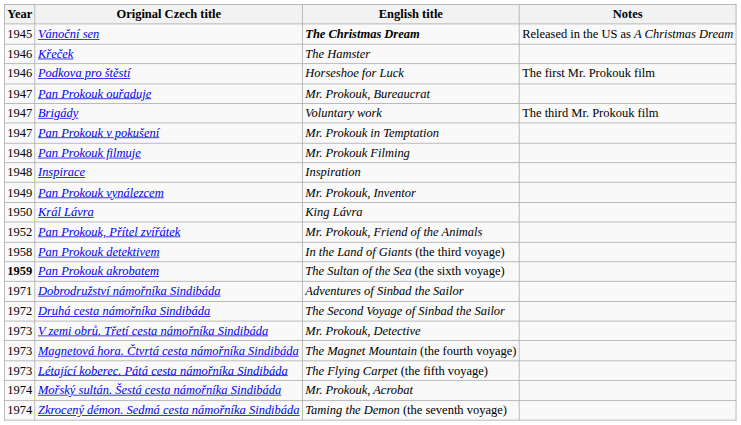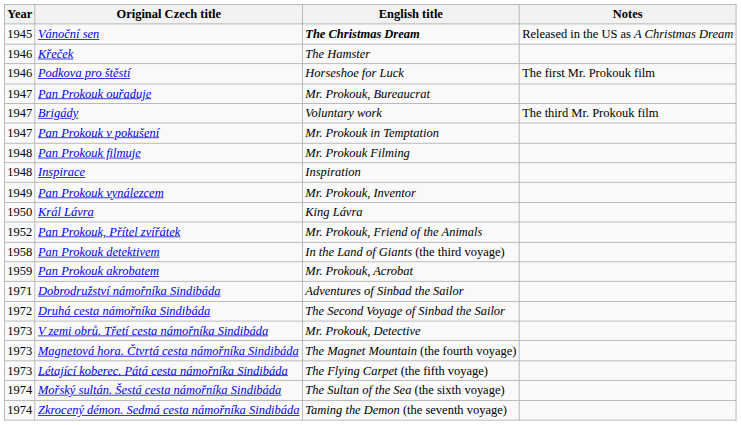 <table class="wikitable sortable">
 <tr>
 <th>Year</th>
 <th>Original Czech title</th>
 <th>English title</th>
 <th>Notes</th>
 </tr>
 <tr>
 <td>1945</td>
 <td><em><a href='#'>Vánoční sen</a></em></td>
 <td><strong><em>The Christmas Dream</em></strong></td>
 <td>Released in the US as <em>A Christmas Dream</em></td>
 </tr>
 <tr>
 <td>1946</td>
 <td><em><a href='#'>Křeček</a></em></td>
 <td><em>The Hamster</em></td>
 <td></td>
 </tr>
 <tr>
 <td>1946</td>
 <td><em><a href='#'>Podkova pro štěstí</a></em></td>
 <td><em>Horseshoe for Luck</em></td>
 <td>The first Mr. Prokouk film</td>
 </tr>
 <tr>
 <td>1947</td>
 <td><em><a href='#'>Pan Prokouk ouřaduje</a></em></td>
 <td><em>Mr. Prokouk, Bureaucrat</em></td>
 <td></td>
 </tr>
 <tr>
 <td>1947</td>
 <td><em><a href='#'>Brigády</a></em></td>
 <td><em>Voluntary work</em></td>
 <td>The third Mr. Prokouk film</td>
 </tr>
 <tr>
 <td>1947</td>
 <td><em><a href='#'>Pan Prokouk v pokušení</a></em></td>
 <td><em>Mr. Prokouk in Temptation</em></td>
 <td></td>
 </tr>
 <tr>
 <td>1948</td>
 <td><em><a href='#'>Pan Prokouk filmuje</a></em></td>
 <td><em>Mr. Prokouk Filming</em></td>
 <td></td>
 </tr>
 <tr>
 <td>1948</td>
 <td><em><a href='#'>Inspirace</a></em></td>
 <td><em>Inspiration</em></td>
 <td></td>
 </tr>
 <tr>
 <td>1949</td>
 <td><em><a href='#'>Pan Prokouk vynálezcem</a></em></td>
 <td><em>Mr. Prokouk, Inventor</em></td>
 <td></td>
 </tr>
 <tr>
 <td>1950</td>
 <td><em><a href='#'>Král Lávra</a></em></td>
 <td><em>King Lávra</em></td>
 <td></td>
 </tr>
 <tr>
 <td>1952</td>
 <td><em><a href='#'>Pan Prokouk, Přítel zvířátek</a></em></td>
 <td><em>Mr. Prokouk, Friend of the Animals</em></td>
 <td></td>
 </tr>
 <tr>
 <td>1958</td>
 <td><em><a href='#'>Pan Prokouk detektivem</a></em></td>
 <td><em>In the Land of Giants</em> (the third voyage)</td>
 <td></td>
 </tr>
 <tr>
-<td><strong>1959</strong></td>
+<td>1959</td>
 <td><em><a href='#'>Pan Prokouk akrobatem</a></em></td>
-<td><em>The Sultan of the Sea</em> (the sixth voyage)</td>
+<td><em>Mr. Prokouk, Acrobat</em></td>
 <td></td>
 </tr>
 <tr>
 <td>1971</td>
 <td><em><a href='#'>Dobrodružství námořníka Sindibáda</a></em></td>
 <td><em>Adventures of Sinbad the Sailor</em></td>
 <td></td>
 </tr>
 <tr>
 <td>1972</td>
 <td><em><a href='#'>Druhá cesta námořníka Sindibáda</a></em></td>
 <td><em>The Second Voyage of Sinbad the Sailor</em></td>
 <td></td>
 </tr>
 <tr>
 <td>1973</td>
 <td><em><a href='#'>V zemi obrů. Třetí cesta námořníka Sindibáda</a></em></td>
 <td><em>Mr. Prokouk, Detective</em></td>
 <td></td>
 </tr>
 <tr>
 <td>1973</td>
 <td><em><a href='#'>Magnetová hora. Čtvrtá cesta námořníka Sindibáda</a></em></td>
 <td><em>The Magnet Mountain</em> (the fourth voyage)</td>
 <td></td>
 </tr>
 <tr>
 <td>1973</td>
 <td><em><a href='#'>Létající koberec. Pátá cesta námořníka Sindibáda</a></em></td>
 <td><em>The Flying Carpet</em> (the fifth voyage)</td>
 <td></td>
 </tr>
 <tr>
 <td>1974</td>
 <td><em><a href='#'>Mořský sultán. Šestá cesta námořníka Sindibáda</a></em></td>
-<td><em>Mr. Prokouk, Acrobat</em></td>
+<td><em>The Sultan of the Sea</em> (the sixth voyage)</td>
 <td></td>
 </tr>
 <tr>
 <td>1974</td>
 <td><em><a href='#'>Zkrocený démon. Sedmá cesta námořníka Sindibáda</a></em></td>
 <td><em>Taming the Demon</em> (the seventh voyage)</td>
 <td></td>
 </tr>
 </table>
